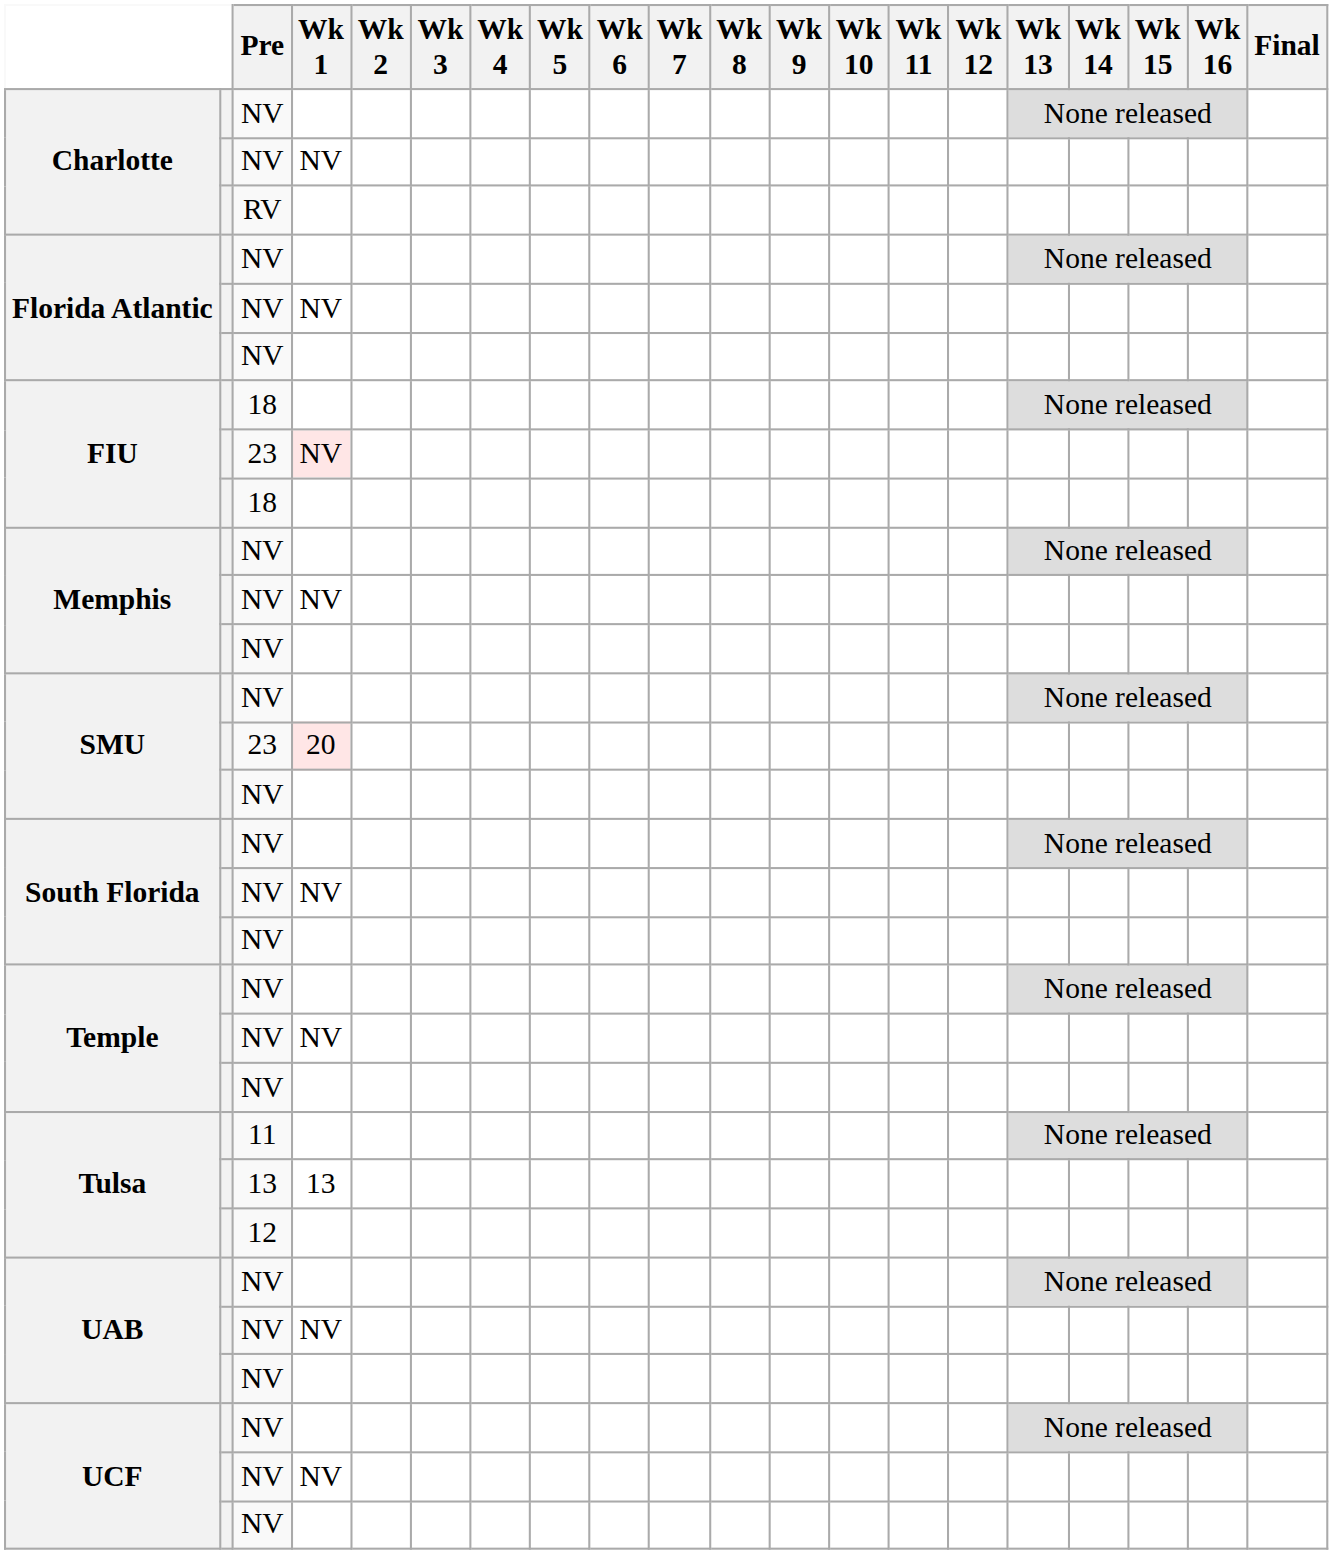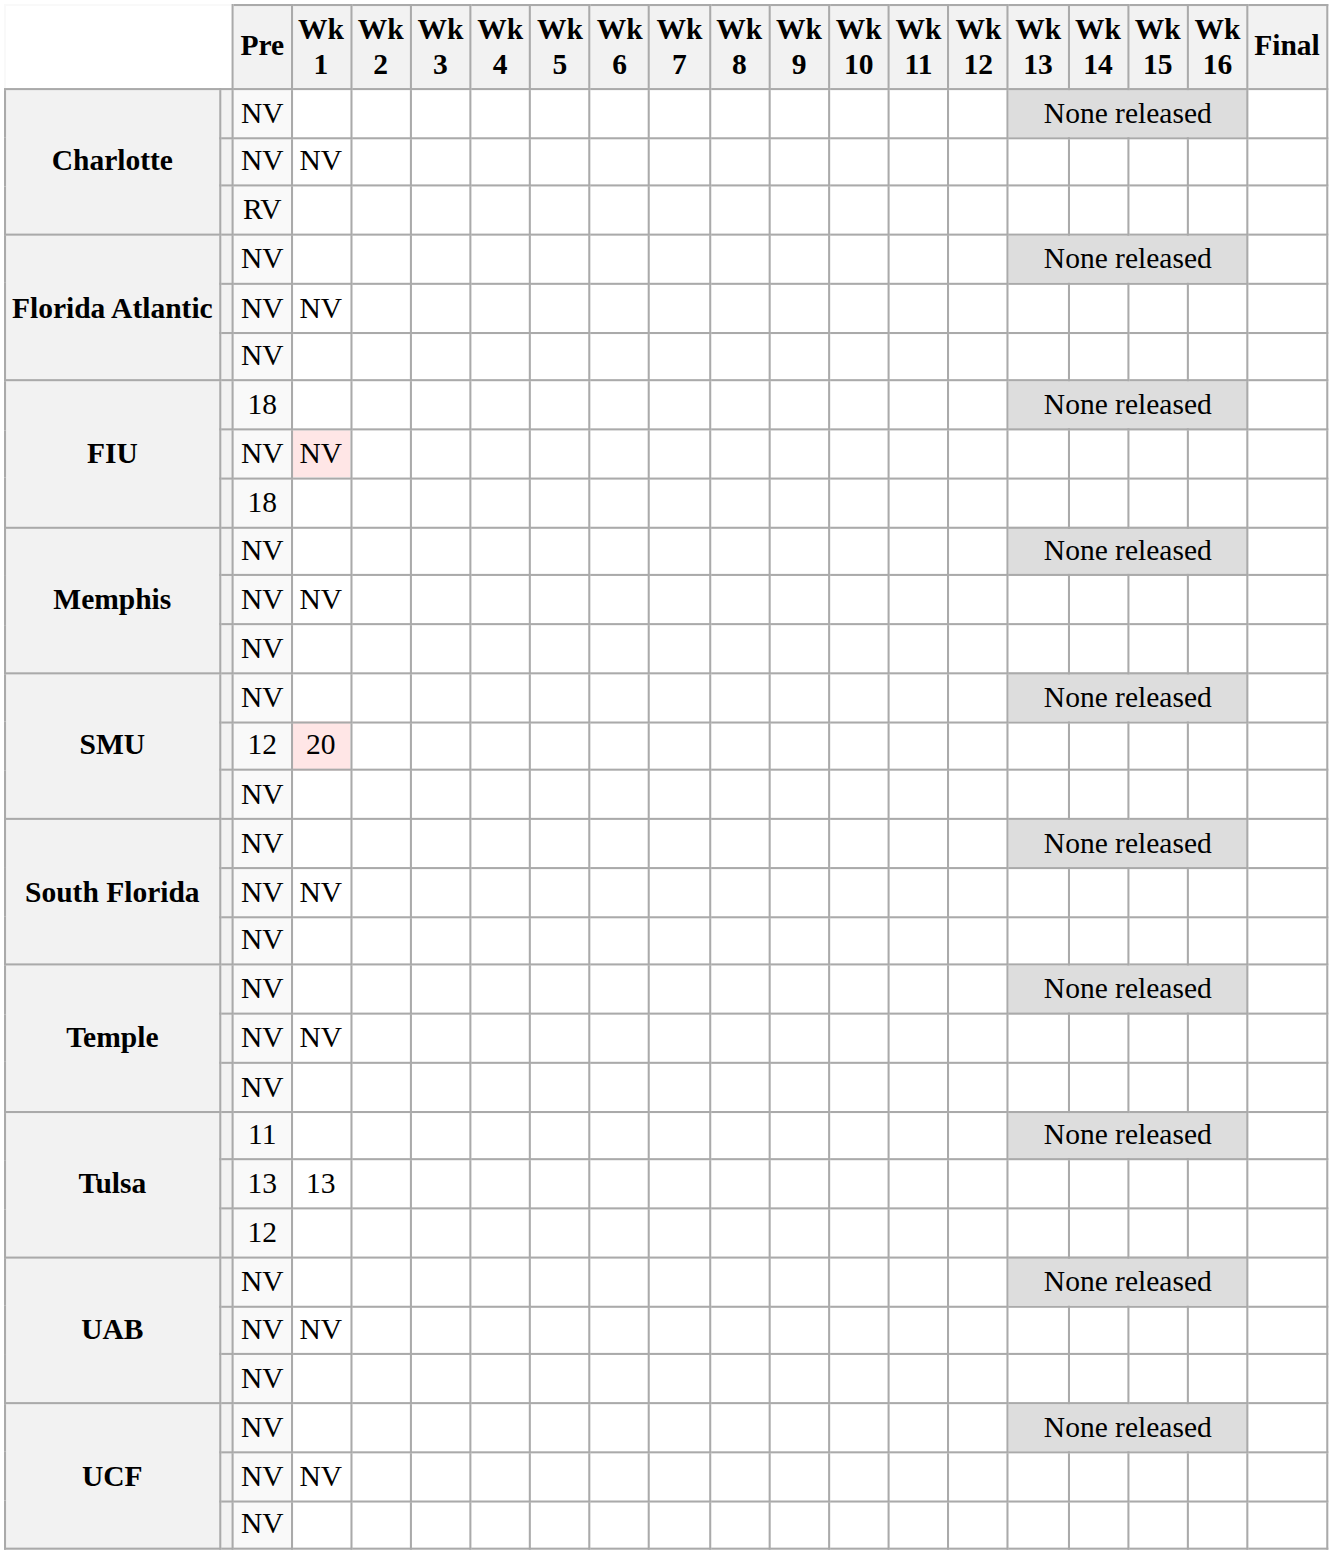 <table class="wikitable" style="white-space:nowrap;font-size:90%;text-align:center;">
 <tr>
 <th colspan=2 style="background:white; border-top-style:hidden; border-left-style:hidden;"> </th>
 <th>Pre</th>
 <th>Wk<br> 1</th>
 <th>Wk<br>2</th>
 <th>Wk<br>3</th>
 <th>Wk<br>4</th>
 <th>Wk<br>5</th>
 <th>Wk<br>6</th>
 <th>Wk<br>7</th>
 <th>Wk<br>8</th>
 <th>Wk<br>9</th>
 <th>Wk<br>10</th>
 <th>Wk<br>11</th>
 <th>Wk<br>12</th>
 <th>Wk<br>13</th>
 <th>Wk<br>14</th>
 <th>Wk<br>15</th>
 <th>Wk<br>16</th>
 <th>Final</th>
 </tr>
 <tr>
 <th rowspan=3 style=>Charlotte</th>
 <th></th>
 <td>NV</td>
 <td style="background:#FFF;"></td>
 <td style="background:#FFF;"></td>
 <td style="background:#FFF;"></td>
 <td style="background:#FFF;"></td>
 <td style="background:#FFF;"></td>
 <td style="background:#FFF;"></td>
 <td style="background:#FFF;"></td>
 <td style="background:#FFF;"></td>
 <td style="background:#FFF;"></td>
 <td style="background:#FFF;"></td>
 <td style="background:#FFF;"></td>
 <td style="background:#FFF;"></td>
 <td colspan="4" style="background:#DDD;">None released</td>
 <td style="background:#FFF;"></td>
 </tr>
 <tr>
 <th></th>
 <td>NV</td>
 <td style="background:#FFF;">NV</td>
 <td style="background:#FFF;"></td>
 <td style="background:#FFF;"></td>
 <td style="background:#FFF;"></td>
 <td style="background:#FFF;"></td>
 <td style="background:#FFF;"></td>
 <td style="background:#FFF;"></td>
 <td style="background:#FFF;"></td>
 <td style="background:#FFF;"></td>
 <td style="background:#FFF;"></td>
 <td style="background:#FFF;"></td>
 <td style="background:#FFF;"></td>
 <td style="background:#FFF;"></td>
 <td style="background:#FFF;"></td>
 <td style="background:#FFF;"></td>
 <td style="background:#FFF;"></td>
 <td style="background:#FFF;"></td>
 </tr>
 <tr>
 <th></th>
 <td>RV</td>
 <td style="background:#FFF;"></td>
 <td style="background:#FFF;"></td>
 <td style="background:#FFF;"></td>
 <td style="background:#FFF;"></td>
 <td style="background:#FFF;"></td>
 <td style="background:#FFF;"></td>
 <td style="background:#FFF;"></td>
 <td style="background:#FFF;"></td>
 <td style="background:#FFF;"></td>
 <td style="background:#FFF;"></td>
 <td style="background:#FFF;"></td>
 <td style="background:#FFF;"></td>
 <td style="background:#FFF;"></td>
 <td style="background:#FFF;"></td>
 <td style="background:#FFF;"></td>
 <td style="background:#FFF;"></td>
 <td style="background:#FFF;"></td>
 </tr>
 <tr>
 <th rowspan=3 style=>Florida Atlantic</th>
 <th></th>
 <td>NV</td>
 <td style="background:#FFF;"></td>
 <td style="background:#FFF;"></td>
 <td style="background:#FFF;"></td>
 <td style="background:#FFF;"></td>
 <td style="background:#FFF;"></td>
 <td style="background:#FFF;"></td>
 <td style="background:#FFF;"></td>
 <td style="background:#FFF;"></td>
 <td style="background:#FFF;"></td>
 <td style="background:#FFF;"></td>
 <td style="background:#FFF;"></td>
 <td style="background:#FFF;"></td>
 <td colspan="4" style="background:#DDD;">None released</td>
 <td style="background:#FFF;"></td>
 </tr>
 <tr>
 <th></th>
 <td>NV</td>
 <td style="background:#FFF;">NV</td>
 <td style="background:#FFF;"></td>
 <td style="background:#FFF;"></td>
 <td style="background:#FFF;"></td>
 <td style="background:#FFF;"></td>
 <td style="background:#FFF;"></td>
 <td style="background:#FFF;"></td>
 <td style="background:#FFF;"></td>
 <td style="background:#FFF;"></td>
 <td style="background:#FFF;"></td>
 <td style="background:#FFF;"></td>
 <td style="background:#FFF;"></td>
 <td style="background:#FFF;"></td>
 <td style="background:#FFF;"></td>
 <td style="background:#FFF;"></td>
 <td style="background:#FFF;"></td>
 <td style="background:#FFF;"></td>
 </tr>
 <tr>
 <th></th>
 <td>NV</td>
 <td style="background:#FFF;"></td>
 <td style="background:#FFF;"></td>
 <td style="background:#FFF;"></td>
 <td style="background:#FFF;"></td>
 <td style="background:#FFF;"></td>
 <td style="background:#FFF;"></td>
 <td style="background:#FFF;"></td>
 <td style="background:#FFF;"></td>
 <td style="background:#FFF;"></td>
 <td style="background:#FFF;"></td>
 <td style="background:#FFF;"></td>
 <td style="background:#FFF;"></td>
 <td style="background:#FFF;"></td>
 <td style="background:#FFF;"></td>
 <td style="background:#FFF;"></td>
 <td style="background:#FFF;"></td>
 <td style="background:#FFF;"></td>
 </tr>
 <tr>
 <th rowspan=3 style=>FIU</th>
 <th></th>
 <td>18</td>
 <td style="background:#FFF;"></td>
 <td style="background:#FFF;"></td>
 <td style="background:#FFF;"></td>
 <td style="background:#FFF;"></td>
 <td style="background:#FFF;"></td>
 <td style="background:#FFF;"></td>
 <td style="background:#FFF;"></td>
 <td style="background:#FFF;"></td>
 <td style="background:#FFF;"></td>
 <td style="background:#FFF;"></td>
 <td style="background:#FFF;"></td>
 <td style="background:#FFF;"></td>
 <td colspan="4" style="background:#DDD;">None released</td>
 <td style="background:#FFF;"></td>
 </tr>
 <tr>
 <th></th>
-<td>23</td>
+<td>NV</td>
 <td style="background:#ffe6e6; width:20px; border:1px solid #aaaaaa;">NV</td>
 <td style="background:#FFF;"></td>
 <td style="background:#FFF;"></td>
 <td style="background:#FFF;"></td>
 <td style="background:#FFF;"></td>
 <td style="background:#FFF;"></td>
 <td style="background:#FFF;"></td>
 <td style="background:#FFF;"></td>
 <td style="background:#FFF;"></td>
 <td style="background:#FFF;"></td>
 <td style="background:#FFF;"></td>
 <td style="background:#FFF;"></td>
 <td style="background:#FFF;"></td>
 <td style="background:#FFF;"></td>
 <td style="background:#FFF;"></td>
 <td style="background:#FFF;"></td>
 <td style="background:#FFF;"></td>
 </tr>
 <tr>
 <th></th>
 <td>18</td>
 <td style="background:#FFF;"></td>
 <td style="background:#FFF;"></td>
 <td style="background:#FFF;"></td>
 <td style="background:#FFF;"></td>
 <td style="background:#FFF;"></td>
 <td style="background:#FFF;"></td>
 <td style="background:#FFF;"></td>
 <td style="background:#FFF;"></td>
 <td style="background:#FFF;"></td>
 <td style="background:#FFF;"></td>
 <td style="background:#FFF;"></td>
 <td style="background:#FFF;"></td>
 <td style="background:#FFF;"></td>
 <td style="background:#FFF;"></td>
 <td style="background:#FFF;"></td>
 <td style="background:#FFF;"></td>
 <td style="background:#FFF;"></td>
 </tr>
 <tr>
 <th rowspan=3 style=>Memphis</th>
 <th></th>
 <td>NV</td>
 <td style="background:#FFF;"></td>
 <td style="background:#FFF;"></td>
 <td style="background:#FFF;"></td>
 <td style="background:#FFF;"></td>
 <td style="background:#FFF;"></td>
 <td style="background:#FFF;"></td>
 <td style="background:#FFF;"></td>
 <td style="background:#FFF;"></td>
 <td style="background:#FFF;"></td>
 <td style="background:#FFF;"></td>
 <td style="background:#FFF;"></td>
 <td style="background:#FFF;"></td>
 <td colspan="4" style="background:#DDD;">None released</td>
 <td style="background:#FFF;"></td>
 </tr>
 <tr>
 <th></th>
 <td>NV</td>
 <td style="background:#FFF;">NV</td>
 <td style="background:#FFF;"></td>
 <td style="background:#FFF;"></td>
 <td style="background:#FFF;"></td>
 <td style="background:#FFF;"></td>
 <td style="background:#FFF;"></td>
 <td style="background:#FFF;"></td>
 <td style="background:#FFF;"></td>
 <td style="background:#FFF;"></td>
 <td style="background:#FFF;"></td>
 <td style="background:#FFF;"></td>
 <td style="background:#FFF;"></td>
 <td style="background:#FFF;"></td>
 <td style="background:#FFF;"></td>
 <td style="background:#FFF;"></td>
 <td style="background:#FFF;"></td>
 <td style="background:#FFF;"></td>
 </tr>
 <tr>
 <th></th>
 <td>NV</td>
 <td style="background:#FFF;"></td>
 <td style="background:#FFF;"></td>
 <td style="background:#FFF;"></td>
 <td style="background:#FFF;"></td>
 <td style="background:#FFF;"></td>
 <td style="background:#FFF;"></td>
 <td style="background:#FFF;"></td>
 <td style="background:#FFF;"></td>
 <td style="background:#FFF;"></td>
 <td style="background:#FFF;"></td>
 <td style="background:#FFF;"></td>
 <td style="background:#FFF;"></td>
 <td style="background:#FFF;"></td>
 <td style="background:#FFF;"></td>
 <td style="background:#FFF;"></td>
 <td style="background:#FFF;"></td>
 <td style="background:#FFF;"></td>
 </tr>
 <tr>
 <th rowspan=3 style=>SMU</th>
 <th></th>
 <td>NV</td>
 <td style="background:#FFF;"></td>
 <td style="background:#FFF;"></td>
 <td style="background:#FFF;"></td>
 <td style="background:#FFF;"></td>
 <td style="background:#FFF;"></td>
 <td style="background:#FFF;"></td>
 <td style="background:#FFF;"></td>
 <td style="background:#FFF;"></td>
 <td style="background:#FFF;"></td>
 <td style="background:#FFF;"></td>
 <td style="background:#FFF;"></td>
 <td style="background:#FFF;"></td>
 <td colspan="4" style="background:#DDD;">None released</td>
 <td style="background:#FFF;"></td>
 </tr>
 <tr>
 <th></th>
-<td>23</td>
+<td>12</td>
 <td style="background:#ffe6e6; width:20px; border:1px solid #aaaaaa;">20</td>
 <td style="background:#FFF;"></td>
 <td style="background:#FFF;"></td>
 <td style="background:#FFF;"></td>
 <td style="background:#FFF;"></td>
 <td style="background:#FFF;"></td>
 <td style="background:#FFF;"></td>
 <td style="background:#FFF;"></td>
 <td style="background:#FFF;"></td>
 <td style="background:#FFF;"></td>
 <td style="background:#FFF;"></td>
 <td style="background:#FFF;"></td>
 <td style="background:#FFF;"></td>
 <td style="background:#FFF;"></td>
 <td style="background:#FFF;"></td>
 <td style="background:#FFF;"></td>
 <td style="background:#FFF;"></td>
 </tr>
 <tr>
 <th></th>
 <td>NV</td>
 <td style="background:#FFF;"></td>
 <td style="background:#FFF;"></td>
 <td style="background:#FFF;"></td>
 <td style="background:#FFF;"></td>
 <td style="background:#FFF;"></td>
 <td style="background:#FFF;"></td>
 <td style="background:#FFF;"></td>
 <td style="background:#FFF;"></td>
 <td style="background:#FFF;"></td>
 <td style="background:#FFF;"></td>
 <td style="background:#FFF;"></td>
 <td style="background:#FFF;"></td>
 <td style="background:#FFF;"></td>
 <td style="background:#FFF;"></td>
 <td style="background:#FFF;"></td>
 <td style="background:#FFF;"></td>
 <td style="background:#FFF;"></td>
 </tr>
 <tr>
 <th rowspan=3 style=>South Florida</th>
 <th></th>
 <td>NV</td>
 <td style="background:#FFF;"></td>
 <td style="background:#FFF;"></td>
 <td style="background:#FFF;"></td>
 <td style="background:#FFF;"></td>
 <td style="background:#FFF;"></td>
 <td style="background:#FFF;"></td>
 <td style="background:#FFF;"></td>
 <td style="background:#FFF;"></td>
 <td style="background:#FFF;"></td>
 <td style="background:#FFF;"></td>
 <td style="background:#FFF;"></td>
 <td style="background:#FFF;"></td>
 <td colspan="4" style="background:#DDD;">None released</td>
 <td style="background:#FFF;"></td>
 </tr>
 <tr>
 <th></th>
 <td>NV</td>
 <td style="background:#FFF;">NV</td>
 <td style="background:#FFF;"></td>
 <td style="background:#FFF;"></td>
 <td style="background:#FFF;"></td>
 <td style="background:#FFF;"></td>
 <td style="background:#FFF;"></td>
 <td style="background:#FFF;"></td>
 <td style="background:#FFF;"></td>
 <td style="background:#FFF;"></td>
 <td style="background:#FFF;"></td>
 <td style="background:#FFF;"></td>
 <td style="background:#FFF;"></td>
 <td style="background:#FFF;"></td>
 <td style="background:#FFF;"></td>
 <td style="background:#FFF;"></td>
 <td style="background:#FFF;"></td>
 <td style="background:#FFF;"></td>
 </tr>
 <tr>
 <th></th>
 <td>NV</td>
 <td style="background:#FFF;"></td>
 <td style="background:#FFF;"></td>
 <td style="background:#FFF;"></td>
 <td style="background:#FFF;"></td>
 <td style="background:#FFF;"></td>
 <td style="background:#FFF;"></td>
 <td style="background:#FFF;"></td>
 <td style="background:#FFF;"></td>
 <td style="background:#FFF;"></td>
 <td style="background:#FFF;"></td>
 <td style="background:#FFF;"></td>
 <td style="background:#FFF;"></td>
 <td style="background:#FFF;"></td>
 <td style="background:#FFF;"></td>
 <td style="background:#FFF;"></td>
 <td style="background:#FFF;"></td>
 <td style="background:#FFF;"></td>
 </tr>
 <tr>
 <th rowspan=3 style=>Temple</th>
 <th></th>
 <td>NV</td>
 <td style="background:#FFF;"></td>
 <td style="background:#FFF;"></td>
 <td style="background:#FFF;"></td>
 <td style="background:#FFF;"></td>
 <td style="background:#FFF;"></td>
 <td style="background:#FFF;"></td>
 <td style="background:#FFF;"></td>
 <td style="background:#FFF;"></td>
 <td style="background:#FFF;"></td>
 <td style="background:#FFF;"></td>
 <td style="background:#FFF;"></td>
 <td style="background:#FFF;"></td>
 <td colspan="4" style="background:#DDD;">None released</td>
 <td style="background:#FFF;"></td>
 </tr>
 <tr>
 <th></th>
 <td>NV</td>
 <td style="background:#FFF;">NV</td>
 <td style="background:#FFF;"></td>
 <td style="background:#FFF;"></td>
 <td style="background:#FFF;"></td>
 <td style="background:#FFF;"></td>
 <td style="background:#FFF;"></td>
 <td style="background:#FFF;"></td>
 <td style="background:#FFF;"></td>
 <td style="background:#FFF;"></td>
 <td style="background:#FFF;"></td>
 <td style="background:#FFF;"></td>
 <td style="background:#FFF;"></td>
 <td style="background:#FFF;"></td>
 <td style="background:#FFF;"></td>
 <td style="background:#FFF;"></td>
 <td style="background:#FFF;"></td>
 <td style="background:#FFF;"></td>
 </tr>
 <tr>
 <th></th>
 <td>NV</td>
 <td style="background:#FFF;"></td>
 <td style="background:#FFF;"></td>
 <td style="background:#FFF;"></td>
 <td style="background:#FFF;"></td>
 <td style="background:#FFF;"></td>
 <td style="background:#FFF;"></td>
 <td style="background:#FFF;"></td>
 <td style="background:#FFF;"></td>
 <td style="background:#FFF;"></td>
 <td style="background:#FFF;"></td>
 <td style="background:#FFF;"></td>
 <td style="background:#FFF;"></td>
 <td style="background:#FFF;"></td>
 <td style="background:#FFF;"></td>
 <td style="background:#FFF;"></td>
 <td style="background:#FFF;"></td>
 <td style="background:#FFF;"></td>
 </tr>
 <tr>
 <th rowspan=3 style=>Tulsa</th>
 <th></th>
 <td>11</td>
 <td style="background:#FFF;"></td>
 <td style="background:#FFF;"></td>
 <td style="background:#FFF;"></td>
 <td style="background:#FFF;"></td>
 <td style="background:#FFF;"></td>
 <td style="background:#FFF;"></td>
 <td style="background:#FFF;"></td>
 <td style="background:#FFF;"></td>
 <td style="background:#FFF;"></td>
 <td style="background:#FFF;"></td>
 <td style="background:#FFF;"></td>
 <td style="background:#FFF;"></td>
 <td colspan="4" style="background:#DDD;">None released</td>
 <td style="background:#FFF;"></td>
 </tr>
 <tr>
 <th></th>
 <td>13</td>
 <td style="background:#FFF;">13</td>
 <td style="background:#FFF;"></td>
 <td style="background:#FFF;"></td>
 <td style="background:#FFF;"></td>
 <td style="background:#FFF;"></td>
 <td style="background:#FFF;"></td>
 <td style="background:#FFF;"></td>
 <td style="background:#FFF;"></td>
 <td style="background:#FFF;"></td>
 <td style="background:#FFF;"></td>
 <td style="background:#FFF;"></td>
 <td style="background:#FFF;"></td>
 <td style="background:#FFF;"></td>
 <td style="background:#FFF;"></td>
 <td style="background:#FFF;"></td>
 <td style="background:#FFF;"></td>
 <td style="background:#FFF;"></td>
 </tr>
 <tr>
 <th></th>
 <td>12</td>
 <td style="background:#FFF;"></td>
 <td style="background:#FFF;"></td>
 <td style="background:#FFF;"></td>
 <td style="background:#FFF;"></td>
 <td style="background:#FFF;"></td>
 <td style="background:#FFF;"></td>
 <td style="background:#FFF;"></td>
 <td style="background:#FFF;"></td>
 <td style="background:#FFF;"></td>
 <td style="background:#FFF;"></td>
 <td style="background:#FFF;"></td>
 <td style="background:#FFF;"></td>
 <td style="background:#FFF;"></td>
 <td style="background:#FFF;"></td>
 <td style="background:#FFF;"></td>
 <td style="background:#FFF;"></td>
 <td style="background:#FFF;"></td>
 </tr>
 <tr>
 <th rowspan=3 style=>UAB</th>
 <th></th>
 <td>NV</td>
 <td style="background:#FFF;"></td>
 <td style="background:#FFF;"></td>
 <td style="background:#FFF;"></td>
 <td style="background:#FFF;"></td>
 <td style="background:#FFF;"></td>
 <td style="background:#FFF;"></td>
 <td style="background:#FFF;"></td>
 <td style="background:#FFF;"></td>
 <td style="background:#FFF;"></td>
 <td style="background:#FFF;"></td>
 <td style="background:#FFF;"></td>
 <td style="background:#FFF;"></td>
 <td colspan="4" style="background:#DDD;">None released</td>
 <td style="background:#FFF;"></td>
 </tr>
 <tr>
 <th></th>
 <td>NV</td>
 <td style="background:#FFF;">NV</td>
 <td style="background:#FFF;"></td>
 <td style="background:#FFF;"></td>
 <td style="background:#FFF;"></td>
 <td style="background:#FFF;"></td>
 <td style="background:#FFF;"></td>
 <td style="background:#FFF;"></td>
 <td style="background:#FFF;"></td>
 <td style="background:#FFF;"></td>
 <td style="background:#FFF;"></td>
 <td style="background:#FFF;"></td>
 <td style="background:#FFF;"></td>
 <td style="background:#FFF;"></td>
 <td style="background:#FFF;"></td>
 <td style="background:#FFF;"></td>
 <td style="background:#FFF;"></td>
 <td style="background:#FFF;"></td>
 </tr>
 <tr>
 <th></th>
 <td>NV</td>
 <td style="background:#FFF;"></td>
 <td style="background:#FFF;"></td>
 <td style="background:#FFF;"></td>
 <td style="background:#FFF;"></td>
 <td style="background:#FFF;"></td>
 <td style="background:#FFF;"></td>
 <td style="background:#FFF;"></td>
 <td style="background:#FFF;"></td>
 <td style="background:#FFF;"></td>
 <td style="background:#FFF;"></td>
 <td style="background:#FFF;"></td>
 <td style="background:#FFF;"></td>
 <td style="background:#FFF;"></td>
 <td style="background:#FFF;"></td>
 <td style="background:#FFF;"></td>
 <td style="background:#FFF;"></td>
 <td style="background:#FFF;"></td>
 </tr>
 <tr>
 <th rowspan=3 style=>UCF</th>
 <th></th>
 <td>NV</td>
 <td style="background:#FFF;"></td>
 <td style="background:#FFF;"></td>
 <td style="background:#FFF;"></td>
 <td style="background:#FFF;"></td>
 <td style="background:#FFF;"></td>
 <td style="background:#FFF;"></td>
 <td style="background:#FFF;"></td>
 <td style="background:#FFF;"></td>
 <td style="background:#FFF;"></td>
 <td style="background:#FFF;"></td>
 <td style="background:#FFF;"></td>
 <td style="background:#FFF;"></td>
 <td colspan="4" style="background:#DDD;">None released</td>
 <td style="background:#FFF;"></td>
 </tr>
 <tr>
 <th></th>
 <td>NV</td>
 <td style="background:#FFF;">NV</td>
 <td style="background:#FFF;"></td>
 <td style="background:#FFF;"></td>
 <td style="background:#FFF;"></td>
 <td style="background:#FFF;"></td>
 <td style="background:#FFF;"></td>
 <td style="background:#FFF;"></td>
 <td style="background:#FFF;"></td>
 <td style="background:#FFF;"></td>
 <td style="background:#FFF;"></td>
 <td style="background:#FFF;"></td>
 <td style="background:#FFF;"></td>
 <td style="background:#FFF;"></td>
 <td style="background:#FFF;"></td>
 <td style="background:#FFF;"></td>
 <td style="background:#FFF;"></td>
 <td style="background:#FFF;"></td>
 </tr>
 <tr>
 <th></th>
 <td>NV</td>
 <td style="background:#FFF;"></td>
 <td style="background:#FFF;"></td>
 <td style="background:#FFF;"></td>
 <td style="background:#FFF;"></td>
 <td style="background:#FFF;"></td>
 <td style="background:#FFF;"></td>
 <td style="background:#FFF;"></td>
 <td style="background:#FFF;"></td>
 <td style="background:#FFF;"></td>
 <td style="background:#FFF;"></td>
 <td style="background:#FFF;"></td>
 <td style="background:#FFF;"></td>
 <td style="background:#FFF;"></td>
 <td style="background:#FFF;"></td>
 <td style="background:#FFF;"></td>
 <td style="background:#FFF;"></td>
 <td style="background:#FFF;"></td>
 </tr>
 </table>
